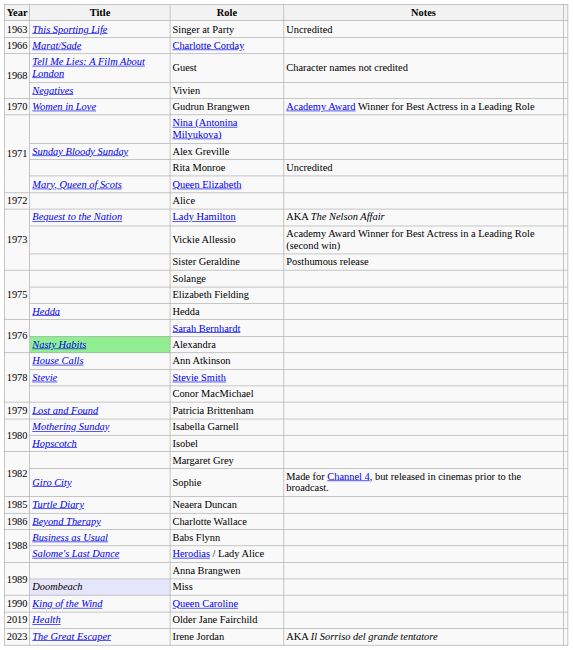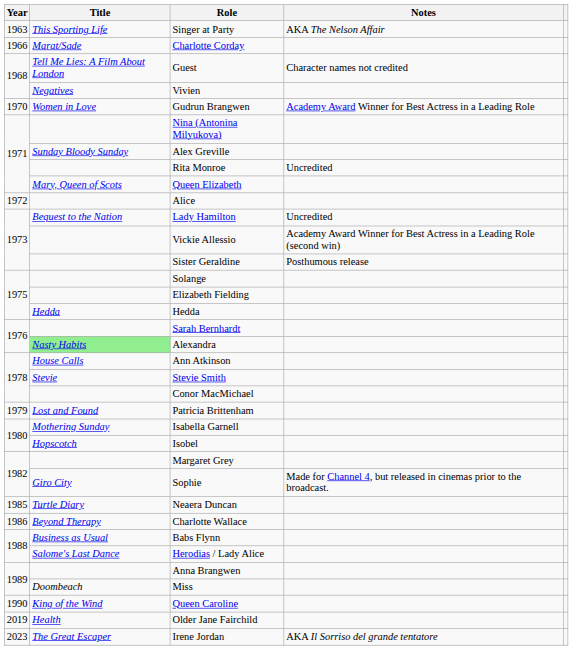 <table class="wikitable sortable">
 <tr>
 <th>Year</th>
 <th>Title</th>
 <th>Role</th>
 <th class="unsortable">Notes</th>
 <th class="unsortable"></th>
 </tr>
 <tr>
 <td>1963</td>
 <td><em><a href='#'>This Sporting Life</a></em></td>
 <td>Singer at Party</td>
-<td>Uncredited</td>
+<td>AKA <em>The Nelson Affair</em></td>
 <td></td>
 </tr>
 <tr>
 <td>1966</td>
 <td><em><a href='#'>Marat/Sade</a></em></td>
 <td><a href='#'>Charlotte Corday</a></td>
 <td></td>
 <td></td>
 </tr>
 <tr>
 <td rowspan="2">1968</td>
 <td><em><a href='#'>Tell Me Lies: A Film About London</a></em></td>
 <td>Guest</td>
 <td>Character names not credited</td>
 <td></td>
 </tr>
 <tr>
 <td><em><a href='#'>Negatives</a></em></td>
 <td>Vivien</td>
 <td></td>
 <td></td>
 </tr>
 <tr>
 <td>1970</td>
 <td><em><a href='#'>Women in Love</a></em></td>
 <td>Gudrun Brangwen</td>
 <td><a href='#'>Academy Award</a> Winner for Best Actress in a Leading Role</td>
 <td></td>
 </tr>
 <tr>
 <td rowspan="4">1971</td>
 <td><em></em></td>
 <td><a href='#'>Nina (Antonina Milyukova)</a></td>
 <td></td>
 <td></td>
 </tr>
 <tr>
 <td><em><a href='#'>Sunday Bloody Sunday</a></em></td>
 <td>Alex Greville</td>
 <td></td>
 <td></td>
 </tr>
 <tr>
 <td><em></em></td>
 <td>Rita Monroe</td>
 <td>Uncredited</td>
 <td></td>
 </tr>
 <tr>
 <td><em><a href='#'>Mary, Queen of Scots</a></em></td>
 <td><a href='#'>Queen Elizabeth</a></td>
 <td></td>
 <td></td>
 </tr>
 <tr>
 <td>1972</td>
 <td><em></em></td>
 <td>Alice</td>
 <td></td>
 <td></td>
 </tr>
 <tr>
 <td rowspan="3">1973</td>
 <td><em><a href='#'>Bequest to the Nation</a></em></td>
 <td><a href='#'>Lady Hamilton</a></td>
-<td>AKA <em>The Nelson Affair</em></td>
+<td>Uncredited</td>
 <td></td>
 </tr>
 <tr>
 <td><em></em></td>
 <td>Vickie Allessio</td>
 <td>Academy Award Winner for Best Actress in a Leading Role (second win)</td>
 <td></td>
 </tr>
 <tr>
 <td><em></em></td>
 <td>Sister Geraldine</td>
 <td>Posthumous release</td>
 <td></td>
 </tr>
 <tr>
 <td rowspan="3">1975</td>
 <td><em></em></td>
 <td>Solange</td>
 <td></td>
 <td></td>
 </tr>
 <tr>
 <td><em></em></td>
 <td>Elizabeth Fielding</td>
 <td></td>
 <td></td>
 </tr>
 <tr>
 <td><em><a href='#'>Hedda</a></em></td>
 <td>Hedda</td>
 <td></td>
 <td></td>
 </tr>
 <tr>
 <td rowspan="2">1976</td>
 <td><em></em></td>
 <td><a href='#'>Sarah Bernhardt</a></td>
 <td></td>
 <td></td>
 </tr>
 <tr>
 <td style="background: lightgreen;"><em><a href='#'>Nasty Habits</a></em></td>
 <td>Alexandra</td>
 <td></td>
 <td></td>
 </tr>
 <tr>
 <td rowspan="3">1978</td>
 <td><em><a href='#'>House Calls</a></em></td>
 <td>Ann Atkinson</td>
 <td></td>
 <td></td>
 </tr>
 <tr>
 <td><em><a href='#'>Stevie</a></em></td>
 <td><a href='#'>Stevie Smith</a></td>
 <td></td>
 <td></td>
 </tr>
 <tr>
 <td><em></em></td>
 <td>Conor MacMichael</td>
 <td></td>
 <td></td>
 </tr>
 <tr>
 <td>1979</td>
 <td><em><a href='#'>Lost and Found</a></em></td>
 <td>Patricia Brittenham</td>
 <td></td>
 <td></td>
 </tr>
 <tr>
 <td rowspan="2">1980</td>
 <td><em><a href='#'>Mothering Sunday</a></em></td>
 <td>Isabella Garnell</td>
 <td></td>
 <td></td>
 </tr>
 <tr>
 <td><em><a href='#'>Hopscotch</a></em></td>
 <td>Isobel</td>
 <td></td>
 <td></td>
 </tr>
 <tr>
 <td rowspan="2">1982</td>
 <td><em></em></td>
 <td>Margaret Grey</td>
 <td></td>
 <td></td>
 </tr>
 <tr>
 <td><em><a href='#'>Giro City</a></em></td>
 <td>Sophie</td>
 <td>Made for <a href='#'>Channel 4</a>, but released in cinemas prior to the broadcast.</td>
 <td></td>
 </tr>
 <tr>
 <td>1985</td>
 <td><em><a href='#'>Turtle Diary</a></em></td>
 <td>Neaera Duncan</td>
 <td></td>
 <td></td>
 </tr>
 <tr>
 <td>1986</td>
 <td><em><a href='#'>Beyond Therapy</a></em></td>
 <td>Charlotte Wallace</td>
 <td></td>
 <td></td>
 </tr>
 <tr>
 <td rowspan="2">1988</td>
 <td><em><a href='#'>Business as Usual</a></em></td>
 <td>Babs Flynn</td>
 <td></td>
 <td></td>
 </tr>
 <tr>
 <td><em><a href='#'>Salome's Last Dance</a></em></td>
 <td><a href='#'>Herodias</a> / Lady Alice</td>
 <td></td>
 <td></td>
 </tr>
 <tr>
 <td rowspan="2">1989</td>
 <td><em></em></td>
 <td>Anna Brangwen</td>
 <td></td>
 <td></td>
 </tr>
 <tr>
-<td style="background: lavender;"><em>Doombeach</em></td>
+<td><em>Doombeach</em></td>
 <td>Miss</td>
 <td></td>
 <td></td>
 </tr>
 <tr>
 <td>1990</td>
 <td><em><a href='#'>King of the Wind</a></em></td>
 <td><a href='#'>Queen Caroline</a></td>
 <td></td>
 <td></td>
 </tr>
 <tr>
 <td>2019</td>
 <td><em><a href='#'>Health</a></em></td>
 <td>Older Jane Fairchild</td>
 <td></td>
 <td></td>
 </tr>
 <tr>
 <td>2023</td>
 <td><em><a href='#'>The Great Escaper</a></em></td>
 <td>Irene Jordan</td>
 <td>AKA <em>Il Sorriso del grande tentatore</em></td>
 <td></td>
 </tr>
 </table>
